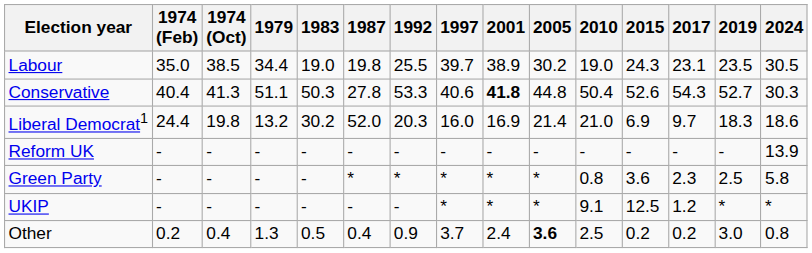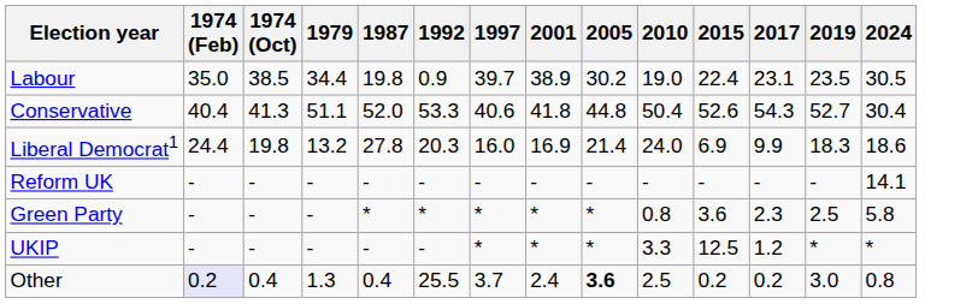 <table class="wikitable">
 <tr>
 <th>Election year</th>
 <th>1974<br>(Feb)</th>
 <th>1974<br>(Oct)</th>
 <th>1979</th>
-<th>1983</th>
 <th>1987</th>
 <th>1992</th>
 <th>1997</th>
 <th>2001</th>
 <th>2005</th>
 <th>2010</th>
 <th>2015</th>
 <th>2017</th>
 <th>2019</th>
 <th>2024</th>
 </tr>
 <tr>
 <td><a href='#'>Labour</a></td>
 <td>35.0</td>
 <td>38.5</td>
 <td>34.4</td>
-<td>19.0</td>
 <td>19.8</td>
-<td>25.5</td>
+<td>0.9</td>
 <td>39.7</td>
 <td>38.9</td>
 <td>30.2</td>
 <td>19.0</td>
-<td>24.3</td>
+<td>22.4</td>
 <td>23.1</td>
 <td>23.5</td>
 <td>30.5</td>
 </tr>
 <tr>
 <td><a href='#'>Conservative</a></td>
 <td>40.4</td>
 <td>41.3</td>
 <td>51.1</td>
-<td>50.3</td>
-<td>27.8</td>
+<td>52.0</td>
 <td>53.3</td>
 <td>40.6</td>
-<td><strong>41.8</strong></td>
+<td>41.8</td>
 <td>44.8</td>
 <td>50.4</td>
 <td>52.6</td>
 <td>54.3</td>
 <td>52.7</td>
-<td>30.3</td>
+<td>30.4</td>
 </tr>
 <tr>
 <td><a href='#'>Liberal Democrat</a><sup>1</sup></td>
 <td>24.4</td>
 <td>19.8</td>
 <td>13.2</td>
-<td>30.2</td>
-<td>52.0</td>
+<td>27.8</td>
 <td>20.3</td>
 <td>16.0</td>
 <td>16.9</td>
 <td>21.4</td>
-<td>21.0</td>
+<td>24.0</td>
 <td>6.9</td>
-<td>9.7</td>
+<td>9.9</td>
 <td>18.3</td>
 <td>18.6</td>
 </tr>
 <tr>
 <td><a href='#'>Reform UK</a></td>
 <td>-</td>
 <td>-</td>
 <td>-</td>
 <td>-</td>
 <td>-</td>
 <td>-</td>
 <td>-</td>
 <td>-</td>
 <td>-</td>
 <td>-</td>
 <td>-</td>
 <td>-</td>
-<td>-</td>
-<td>13.9</td>
+<td>14.1</td>
 </tr>
 <tr>
 <td><a href='#'>Green Party</a></td>
-<td>-</td>
 <td>-</td>
 <td>-</td>
 <td>-</td>
 <td>*</td>
 <td>*</td>
 <td>*</td>
 <td>*</td>
 <td>*</td>
 <td>0.8</td>
 <td>3.6</td>
 <td>2.3</td>
 <td>2.5</td>
 <td>5.8</td>
 </tr>
 <tr>
 <td><a href='#'>UKIP</a></td>
 <td>-</td>
 <td>-</td>
 <td>-</td>
 <td>-</td>
 <td>-</td>
-<td>-</td>
 <td>*</td>
 <td>*</td>
 <td>*</td>
-<td>9.1</td>
+<td>3.3</td>
 <td>12.5</td>
 <td>1.2</td>
 <td>*</td>
 <td>*</td>
 </tr>
 <tr>
 <td>Other</td>
-<td>0.2</td>
+<td style="background: lavender;">0.2</td>
 <td>0.4</td>
 <td>1.3</td>
-<td>0.5</td>
 <td>0.4</td>
-<td>0.9</td>
+<td>25.5</td>
 <td>3.7</td>
 <td>2.4</td>
 <td><strong>3.6</strong></td>
 <td>2.5</td>
 <td>0.2</td>
 <td>0.2</td>
 <td>3.0</td>
 <td>0.8</td>
 </tr>
 </table>
